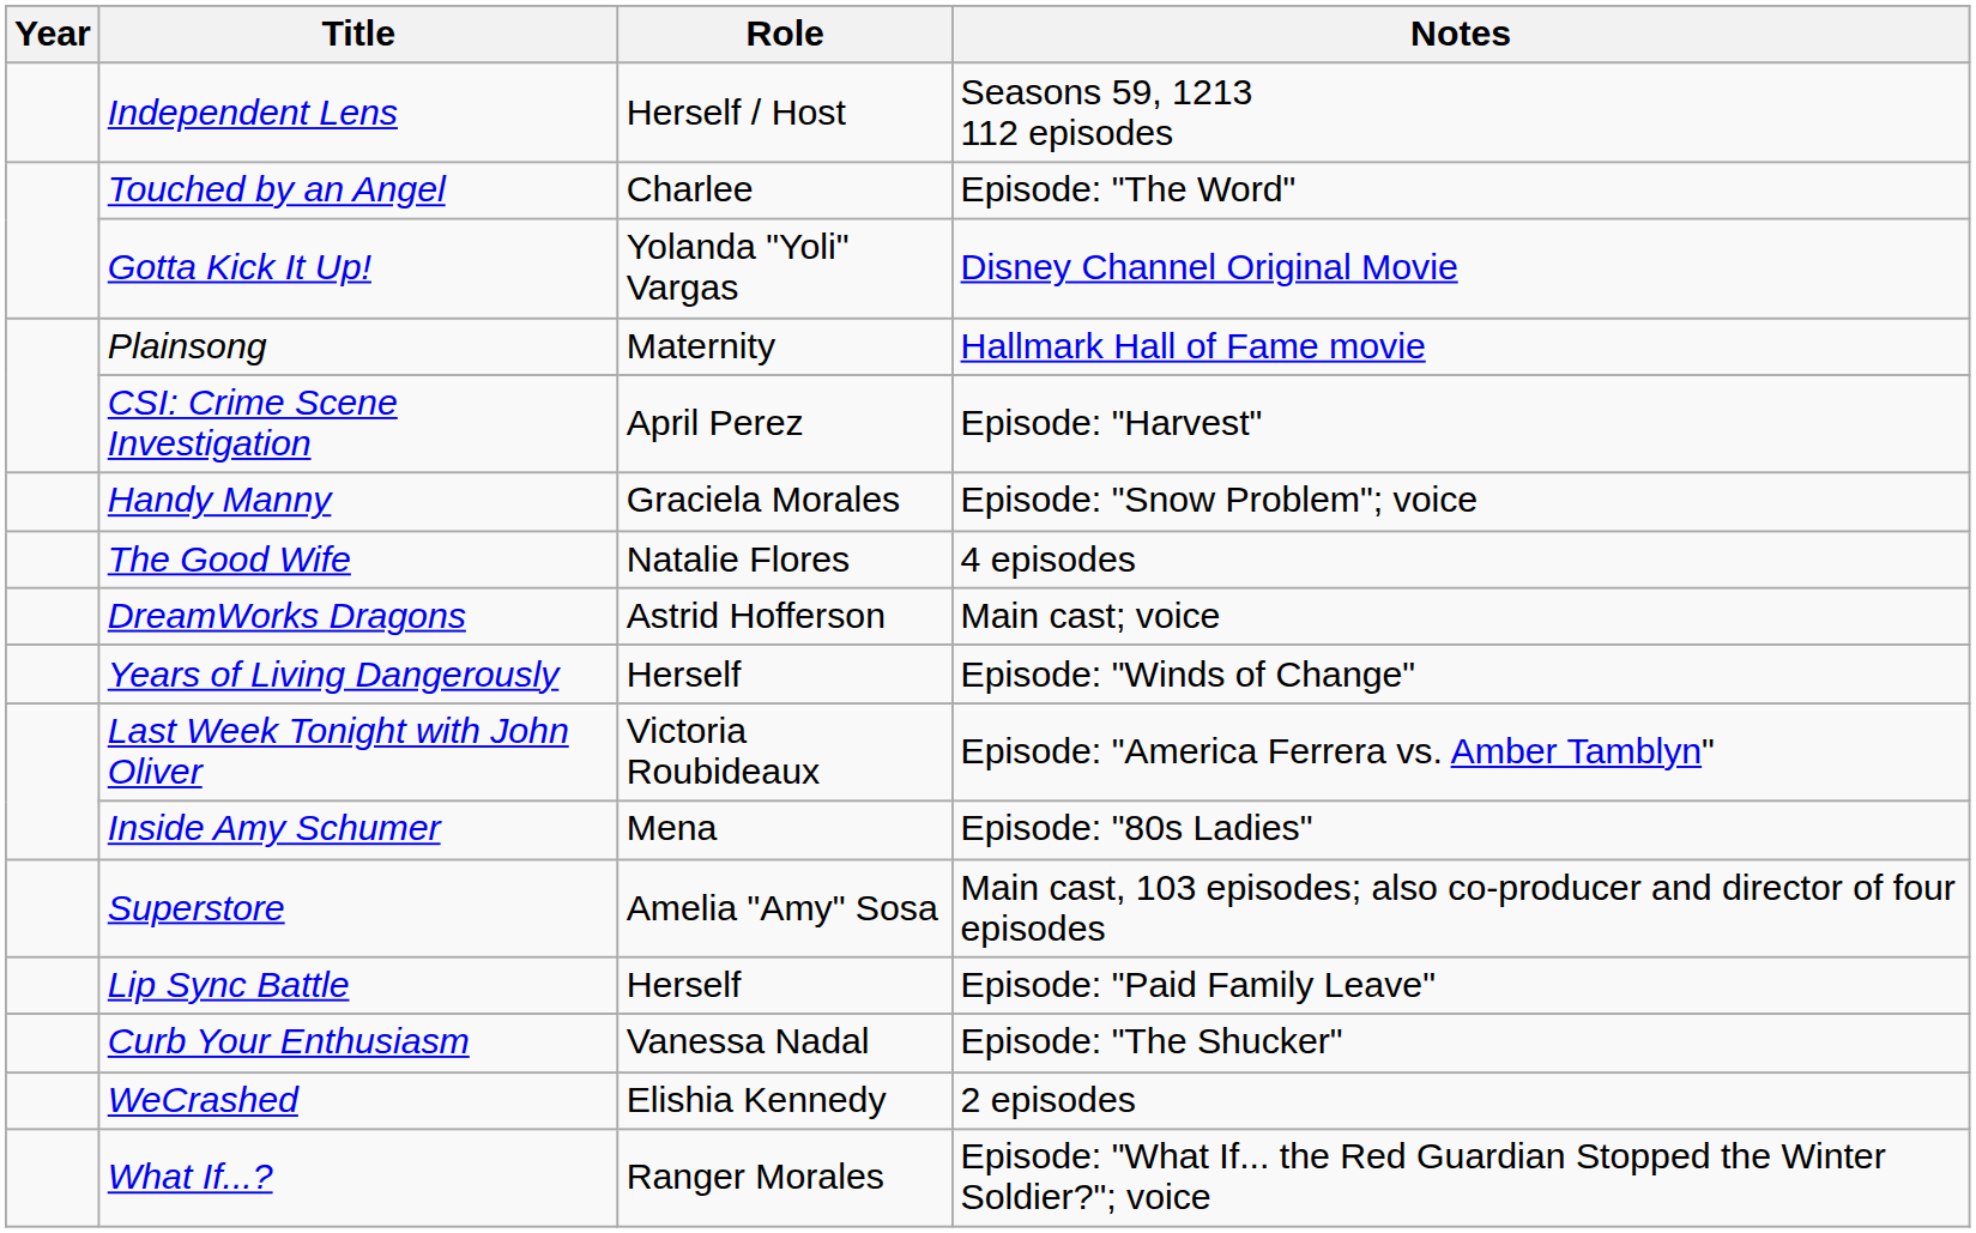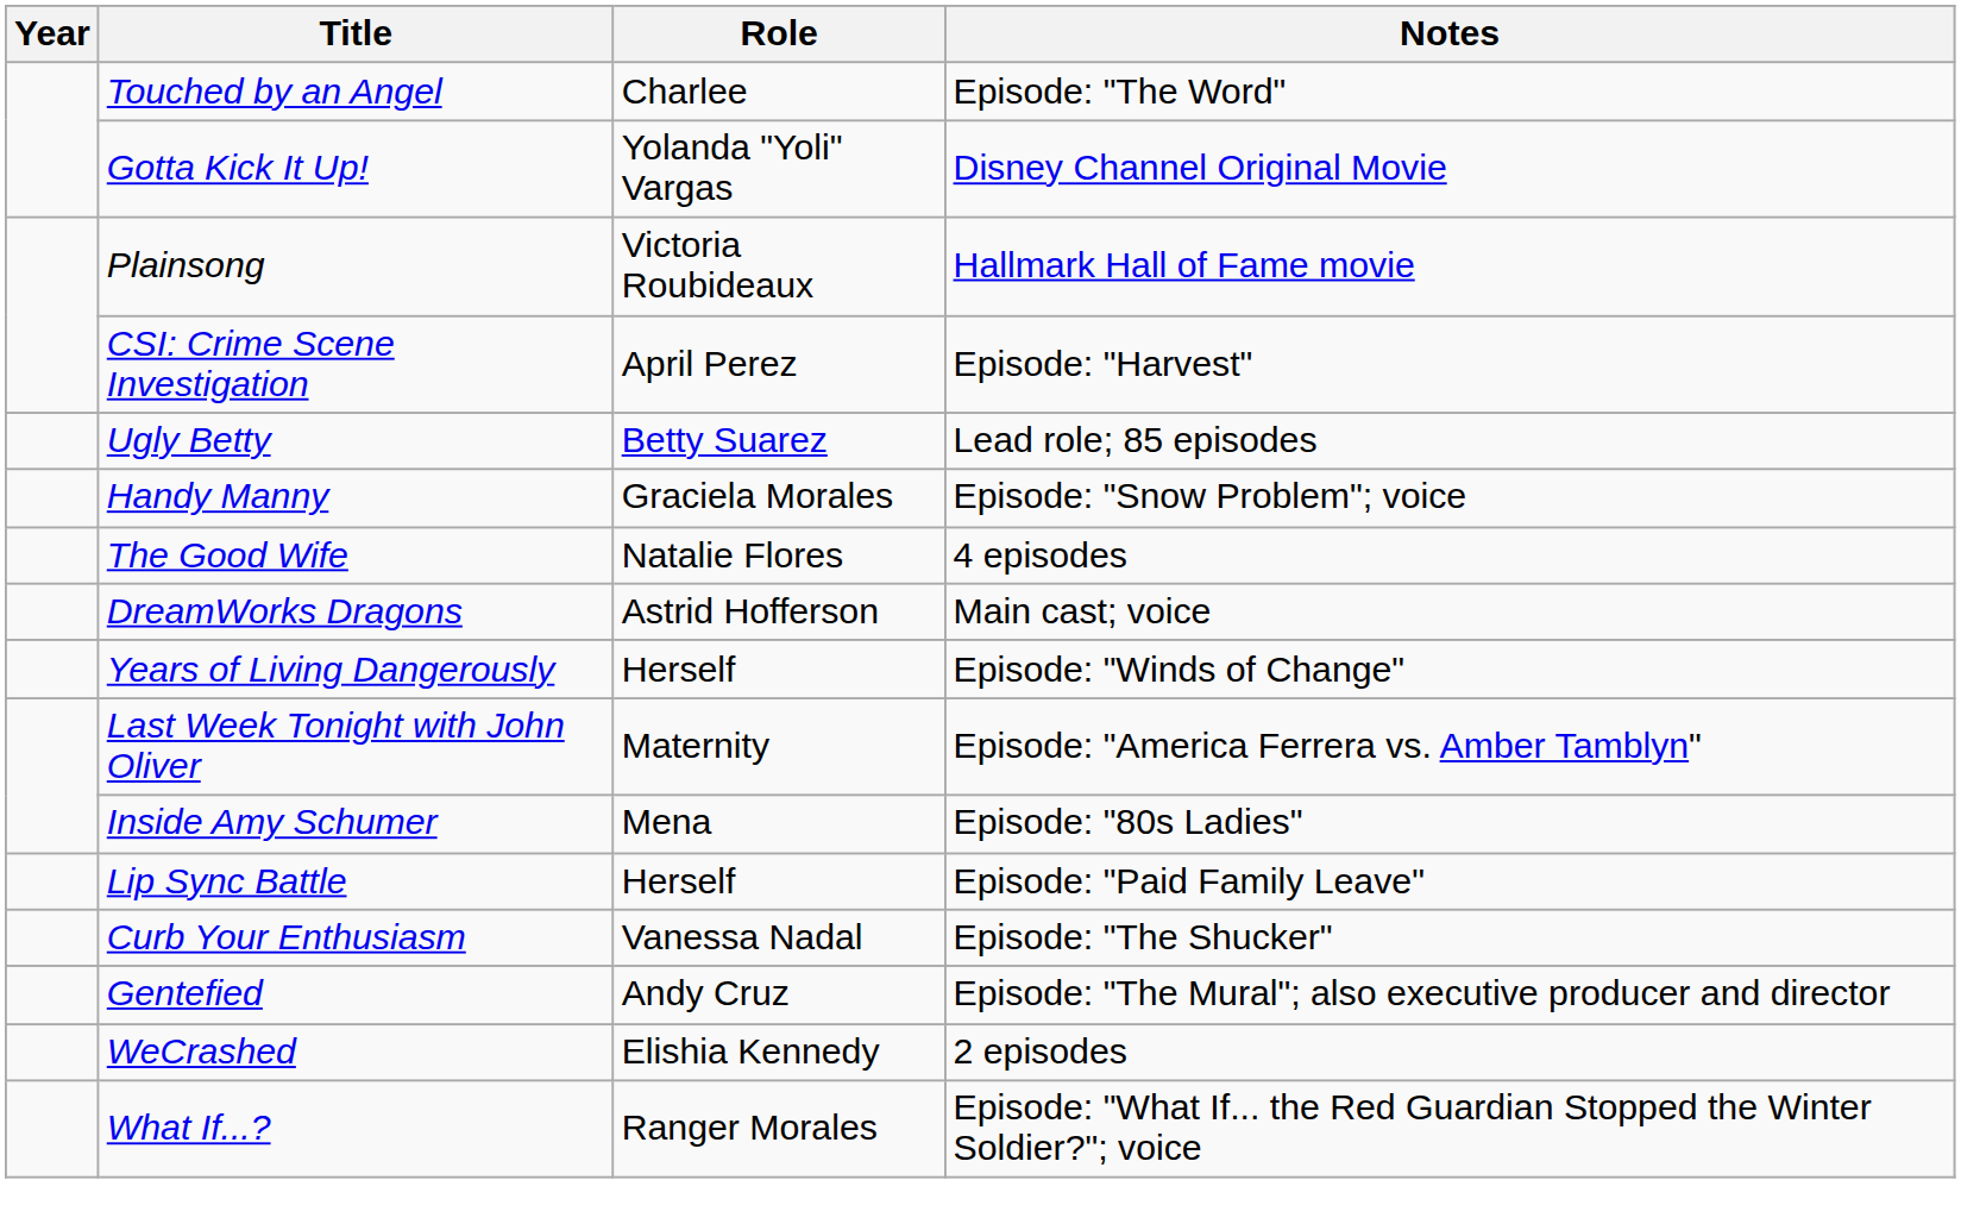 <table class="wikitable sortable">
 <tr>
 <th>Year</th>
 <th>Title</th>
 <th>Role</th>
 <th class="unsortable">Notes</th>
-</tr>
-<tr>
-<td></td>
-<td><em><a href='#'>Independent Lens</a></em></td>
-<td>Herself / Host</td>
-<td>Seasons 59, 1213<br>112 episodes</td>
 </tr>
 <tr>
 <td rowspan="2"></td>
 <td><em><a href='#'>Touched by an Angel</a></em></td>
 <td>Charlee</td>
 <td>Episode: "The Word"</td>
 </tr>
 <tr>
 <td><em><a href='#'>Gotta Kick It Up!</a></em></td>
 <td>Yolanda "Yoli" Vargas</td>
 <td><a href='#'>Disney Channel Original Movie</a></td>
 </tr>
 <tr>
 <td rowspan="2"></td>
 <td><em>Plainsong</em></td>
-<td>Maternity</td>
+<td>Victoria Roubideaux</td>
 <td><a href='#'>Hallmark Hall of Fame movie</a></td>
 </tr>
 <tr>
 <td><em><a href='#'>CSI: Crime Scene Investigation</a></em></td>
 <td>April Perez</td>
 <td>Episode: "Harvest"</td>
+</tr>
+<tr>
+<td></td>
+<td><em><a href='#'>Ugly Betty</a></em></td>
+<td><a href='#'>Betty Suarez</a></td>
+<td>Lead role; 85 episodes</td>
 </tr>
 <tr>
 <td></td>
 <td><em><a href='#'>Handy Manny</a></em></td>
 <td>Graciela Morales</td>
 <td>Episode: "Snow Problem"; voice</td>
 </tr>
 <tr>
 <td></td>
 <td><em><a href='#'>The Good Wife</a></em></td>
 <td>Natalie Flores</td>
 <td>4 episodes</td>
 </tr>
 <tr>
 <td></td>
 <td><em><a href='#'>DreamWorks Dragons</a></em></td>
 <td>Astrid Hofferson</td>
 <td>Main cast; voice</td>
 </tr>
 <tr>
 <td></td>
 <td><em><a href='#'>Years of Living Dangerously</a></em></td>
 <td>Herself</td>
 <td>Episode: "Winds of Change"</td>
 </tr>
 <tr>
 <td rowspan="2"></td>
 <td><em><a href='#'>Last Week Tonight with John Oliver</a></em></td>
-<td>Victoria Roubideaux</td>
+<td>Maternity</td>
 <td>Episode: "America Ferrera vs. <a href='#'>Amber Tamblyn</a>"</td>
 </tr>
 <tr>
 <td><em><a href='#'>Inside Amy Schumer</a></em></td>
 <td>Mena</td>
 <td>Episode: "80s Ladies"</td>
-</tr>
-<tr>
-<td></td>
-<td><em><a href='#'>Superstore</a></em></td>
-<td>Amelia "Amy" Sosa</td>
-<td>Main cast, 103 episodes; also co-producer and director of four episodes</td>
 </tr>
 <tr>
 <td></td>
 <td><em><a href='#'>Lip Sync Battle</a></em></td>
 <td>Herself</td>
 <td>Episode: "Paid Family Leave"</td>
 </tr>
 <tr>
 <td></td>
 <td><em><a href='#'>Curb Your Enthusiasm</a></em></td>
 <td>Vanessa Nadal</td>
 <td>Episode: "The Shucker"</td>
 </tr>
 <tr>
 <td></td>
+<td><em><a href='#'>Gentefied</a></em></td>
+<td>Andy Cruz</td>
+<td>Episode: "The Mural"; also executive producer and director</td>
+</tr>
+<tr>
+<td></td>
 <td><em><a href='#'>WeCrashed</a></em></td>
 <td>Elishia Kennedy</td>
 <td>2 episodes</td>
 </tr>
 <tr>
 <td></td>
 <td><em><a href='#'>What If...?</a></em></td>
 <td>Ranger Morales</td>
 <td>Episode: "What If... the Red Guardian Stopped the Winter Soldier?"; voice</td>
 </tr>
 </table>
